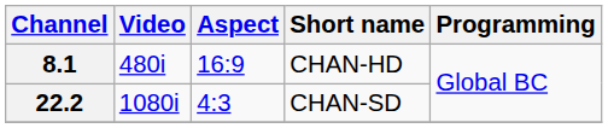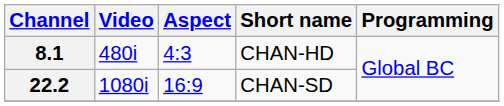 <table class="wikitable">
 <tr>
 <th><a href='#'>Channel</a></th>
 <th><a href='#'>Video</a></th>
 <th><a href='#'>Aspect</a></th>
 <th>Short name</th>
 <th>Programming</th>
 </tr>
 <tr>
 <th scope = "row">8.1</th>
 <td><a href='#'>480i</a></td>
-<td><a href='#'>16:9</a></td>
+<td><a href='#'>4:3</a></td>
 <td>CHAN-HD</td>
 <td rowspan="2"><a href='#'>Global BC</a></td>
 </tr>
 <tr>
 <th scope = "row">22.2</th>
 <td><a href='#'>1080i</a></td>
-<td><a href='#'>4:3</a></td>
+<td><a href='#'>16:9</a></td>
 <td>CHAN-SD</td>
 </tr>
 <tr>
 </tr>
 </table>
